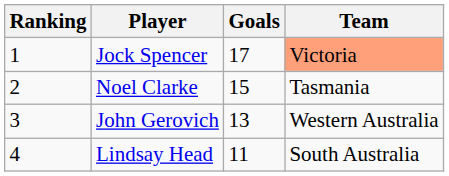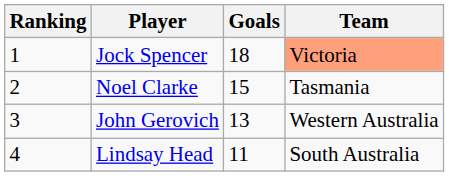 <table class="wikitable">
 <tr>
 <th>Ranking</th>
 <th>Player</th>
 <th>Goals</th>
 <th>Team</th>
 </tr>
 <tr>
 <td>1</td>
 <td><a href='#'>Jock Spencer</a></td>
-<td>17</td>
+<td>18</td>
 <td style="background: lightsalmon;">Victoria</td>
 </tr>
 <tr>
 <td>2</td>
 <td><a href='#'>Noel Clarke</a></td>
 <td>15</td>
 <td>Tasmania</td>
 </tr>
 <tr>
 <td>3</td>
 <td><a href='#'>John Gerovich</a></td>
 <td>13</td>
 <td>Western Australia</td>
 </tr>
 <tr>
 <td>4</td>
 <td><a href='#'>Lindsay Head</a></td>
 <td>11</td>
 <td>South Australia</td>
 </tr>
 </table>
